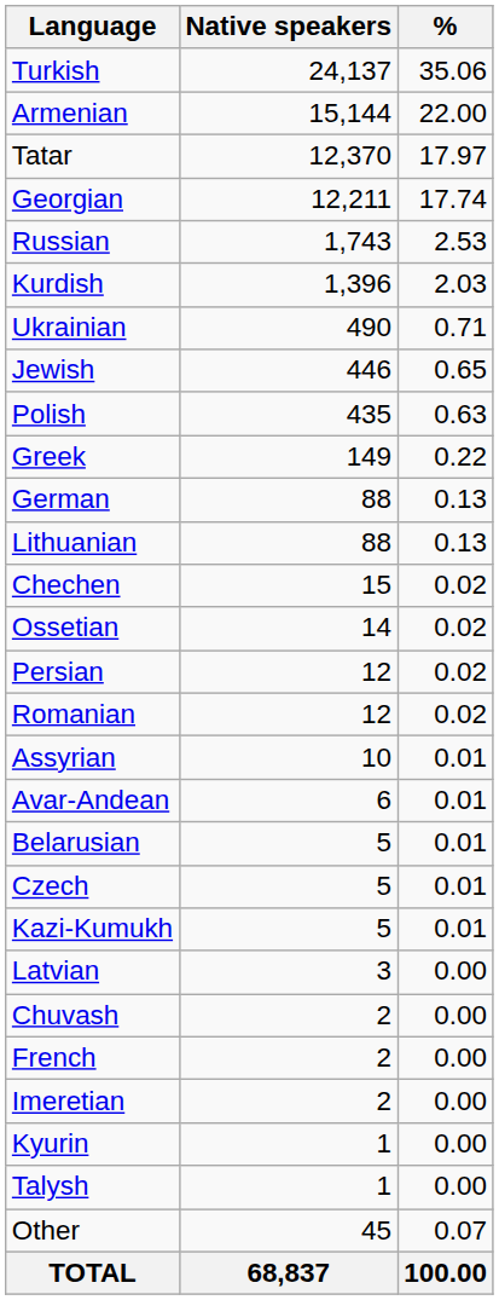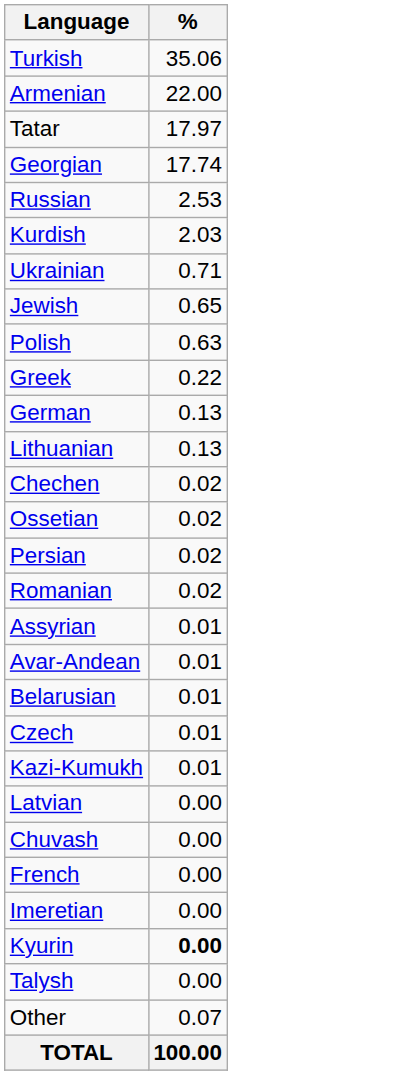 <table class="wikitable sortable">
 <tr>
 <th>Language</th>
-<th>Native speakers</th>
 <th>%</th>
 </tr>
 <tr>
 <td><a href='#'>Turkish</a></td>
-<td align="right">24,137</td>
 <td align="right">35.06</td>
 </tr>
 <tr>
 <td><a href='#'>Armenian</a></td>
-<td align="right">15,144</td>
 <td align="right">22.00</td>
 </tr>
 <tr>
 <td>Tatar</td>
-<td align="right">12,370</td>
 <td align="right">17.97</td>
 </tr>
 <tr>
 <td><a href='#'>Georgian</a></td>
-<td align="right">12,211</td>
 <td align="right">17.74</td>
 </tr>
 <tr>
 <td><a href='#'>Russian</a></td>
-<td align="right">1,743</td>
 <td align="right">2.53</td>
 </tr>
 <tr>
 <td><a href='#'>Kurdish</a></td>
-<td align="right">1,396</td>
 <td align="right">2.03</td>
 </tr>
 <tr>
 <td><a href='#'>Ukrainian</a></td>
-<td align="right">490</td>
 <td align="right">0.71</td>
 </tr>
 <tr>
 <td><a href='#'>Jewish</a></td>
-<td align="right">446</td>
 <td align="right">0.65</td>
 </tr>
 <tr>
 <td><a href='#'>Polish</a></td>
-<td align="right">435</td>
 <td align="right">0.63</td>
 </tr>
 <tr>
 <td><a href='#'>Greek</a></td>
-<td align="right">149</td>
 <td align="right">0.22</td>
 </tr>
 <tr>
 <td><a href='#'>German</a></td>
-<td align="right">88</td>
 <td align="right">0.13</td>
 </tr>
 <tr>
 <td><a href='#'>Lithuanian</a></td>
-<td align="right">88</td>
 <td align="right">0.13</td>
 </tr>
 <tr>
 <td><a href='#'>Chechen</a></td>
-<td align="right">15</td>
 <td align="right">0.02</td>
 </tr>
 <tr>
 <td><a href='#'>Ossetian</a></td>
-<td align="right">14</td>
 <td align="right">0.02</td>
 </tr>
 <tr>
 <td><a href='#'>Persian</a></td>
-<td align="right">12</td>
 <td align="right">0.02</td>
 </tr>
 <tr>
 <td><a href='#'>Romanian</a></td>
-<td align="right">12</td>
 <td align="right">0.02</td>
 </tr>
 <tr>
 <td><a href='#'>Assyrian</a></td>
-<td align="right">10</td>
 <td align="right">0.01</td>
 </tr>
 <tr>
 <td><a href='#'>Avar-Andean</a></td>
-<td align="right">6</td>
 <td align="right">0.01</td>
 </tr>
 <tr>
 <td><a href='#'>Belarusian</a></td>
-<td align="right">5</td>
 <td align="right">0.01</td>
 </tr>
 <tr>
 <td><a href='#'>Czech</a></td>
-<td align="right">5</td>
 <td align="right">0.01</td>
 </tr>
 <tr>
 <td><a href='#'>Kazi-Kumukh</a></td>
-<td align="right">5</td>
 <td align="right">0.01</td>
 </tr>
 <tr>
 <td><a href='#'>Latvian</a></td>
-<td align="right">3</td>
 <td align="right">0.00</td>
 </tr>
 <tr>
 <td><a href='#'>Chuvash</a></td>
-<td align="right">2</td>
 <td align="right">0.00</td>
 </tr>
 <tr>
 <td><a href='#'>French</a></td>
-<td align="right">2</td>
 <td align="right">0.00</td>
 </tr>
 <tr>
 <td><a href='#'>Imeretian</a></td>
-<td align="right">2</td>
 <td align="right">0.00</td>
 </tr>
 <tr>
 <td><a href='#'>Kyurin</a></td>
-<td align="right">1</td>
-<td align="right">0.00</td>
+<td align="right"><strong>0.00</strong></td>
 </tr>
 <tr>
 <td><a href='#'>Talysh</a></td>
-<td align="right">1</td>
 <td align="right">0.00</td>
 </tr>
 <tr>
 <td>Other</td>
-<td align="right">45</td>
 <td align="right">0.07</td>
 </tr>
 <tr>
 <th>TOTAL</th>
-<th>68,837</th>
 <th>100.00</th>
 </tr>
 </table>
